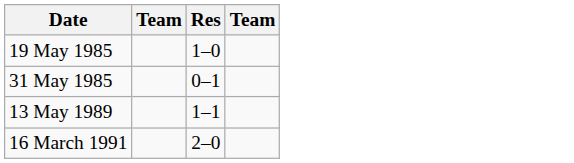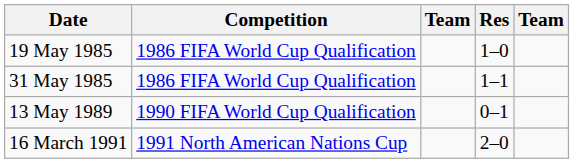 <table class="wikitable">
 <tr>
 <th>Date</th>
+<th>Competition</th>
 <th>Team</th>
 <th>Res</th>
 <th>Team</th>
 </tr>
 <tr>
 <td>19 May 1985</td>
+<td><a href='#'>1986 FIFA World Cup Qualification</a></td>
 <td></td>
 <td align=center>1–0</td>
 <td></td>
 </tr>
 <tr>
 <td>31 May 1985</td>
+<td><a href='#'>1986 FIFA World Cup Qualification</a></td>
+<td></td>
+<td align=center>1–1</td>
+<td></td>
+</tr>
+<tr>
+<td>13 May 1989</td>
+<td><a href='#'>1990 FIFA World Cup Qualification</a></td>
 <td></td>
 <td align=center>0–1</td>
 <td></td>
 </tr>
 <tr>
-<td>13 May 1989</td>
-<td></td>
-<td align=center>1–1</td>
-<td></td>
-</tr>
-<tr>
 <td>16 March 1991</td>
+<td><a href='#'>1991 North American Nations Cup</a></td>
 <td></td>
 <td align=center>2–0</td>
 <td></td>
 </tr>
 </table>
